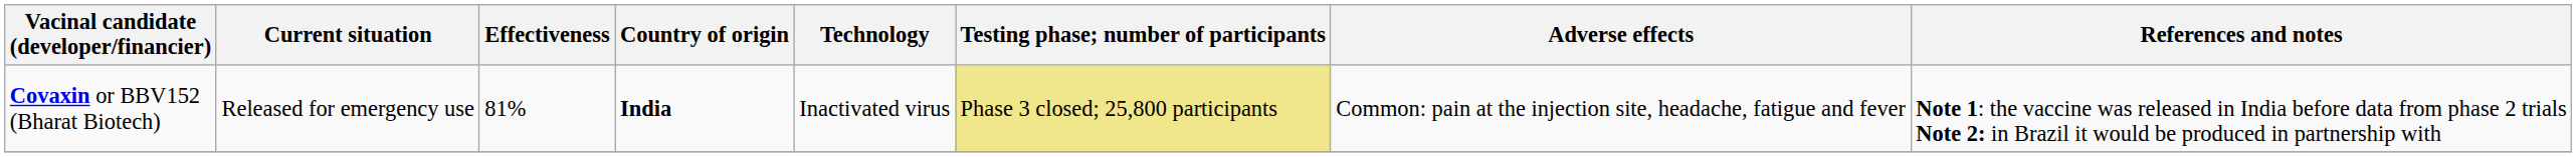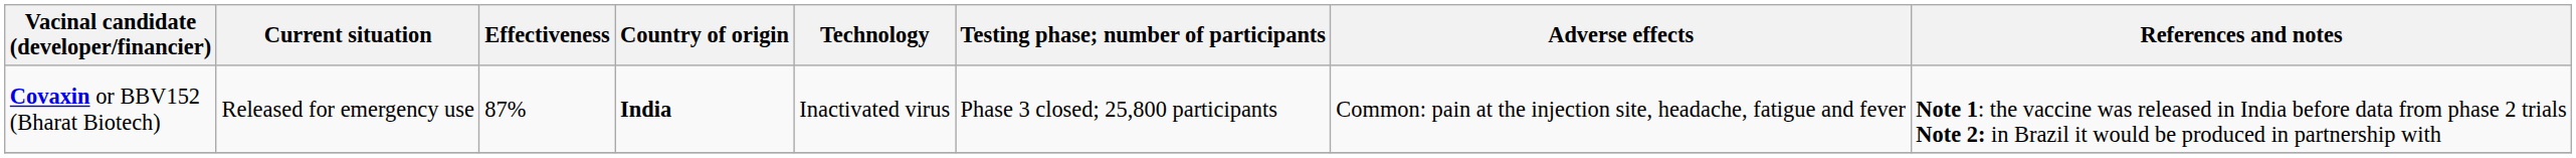 <table class="wikitable">
 <tr>
 <th>Vacinal candidate<br>(developer/financier)</th>
 <th>Current situation</th>
 <th>Effectiveness</th>
 <th>Country of origin</th>
 <th>Technology</th>
 <th>Testing phase; number of participants</th>
 <th>Adverse effects</th>
 <th>References and notes</th>
 </tr>
 <tr>
 <td><strong><a href='#'>Covaxin</a></strong> or BBV152<br>(Bharat Biotech)</td>
 <td>Released for emergency use</td>
-<td>81%</td>
+<td>87%</td>
 <td><strong>India</strong></td>
 <td>Inactivated virus</td>
-<td style="background: khaki;">Phase 3 closed; 25,800 participants</td>
+<td>Phase 3 closed; 25,800 participants</td>
 <td>Common: pain at the injection site, headache, fatigue and fever</td>
 <td><br><strong>Note 1</strong>: the vaccine was released in India before data from phase 2 trials<br><strong>Note 2:</strong> in Brazil it would be produced in partnership with  </td>
 </tr>
 <tr>
 </tr>
 </table>
